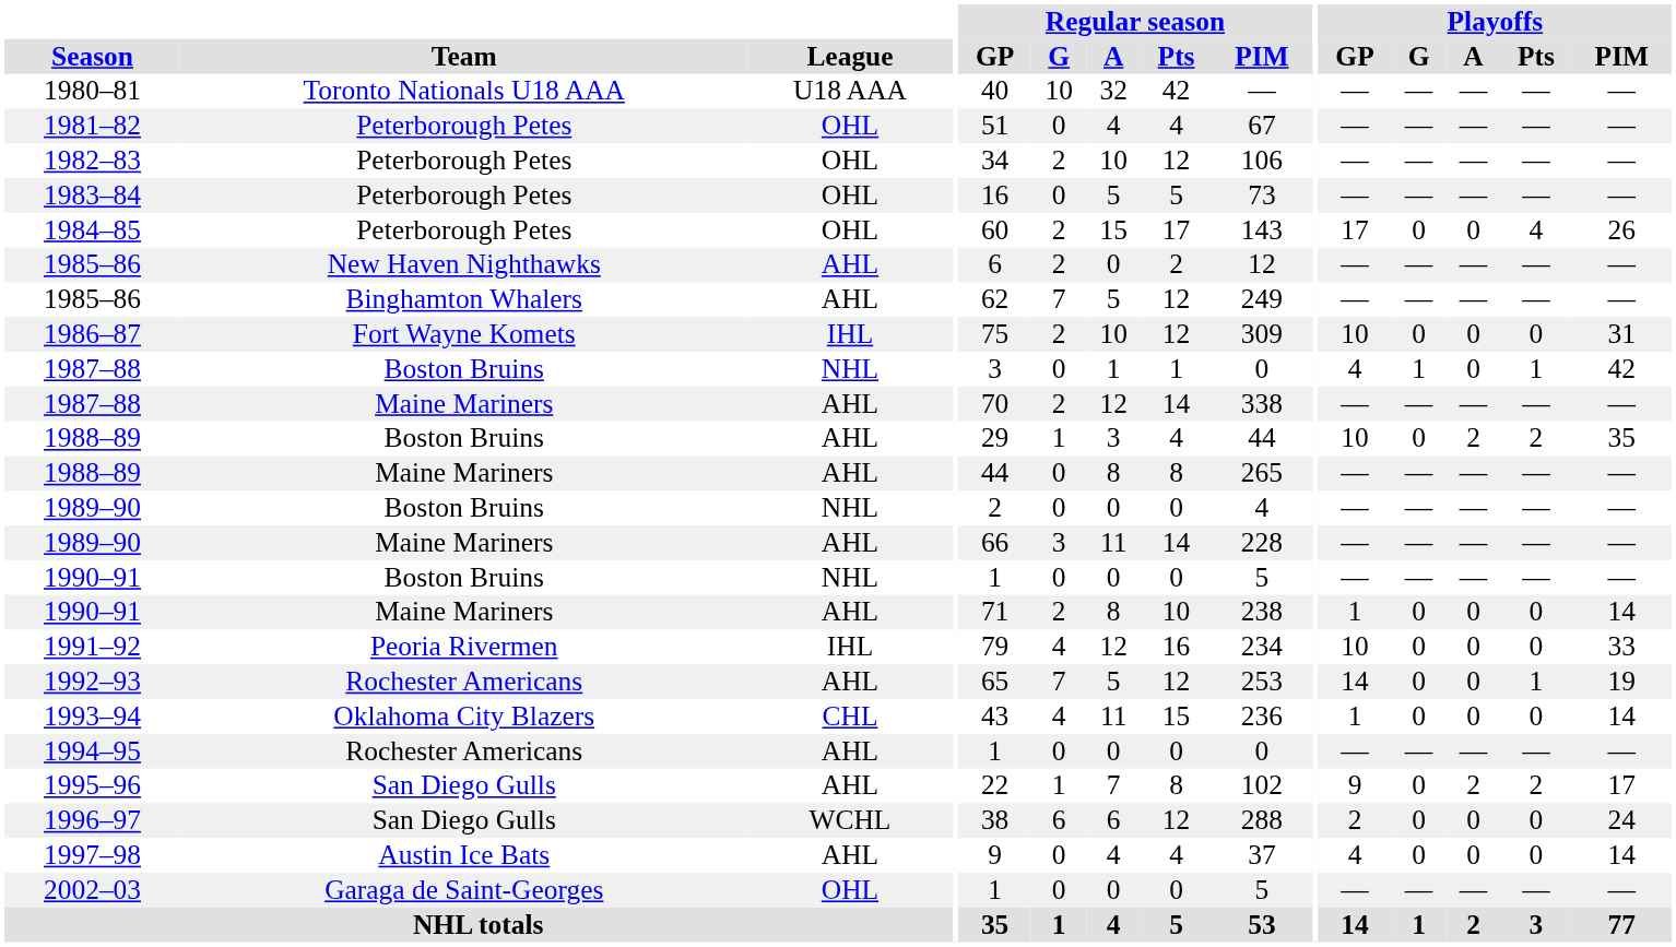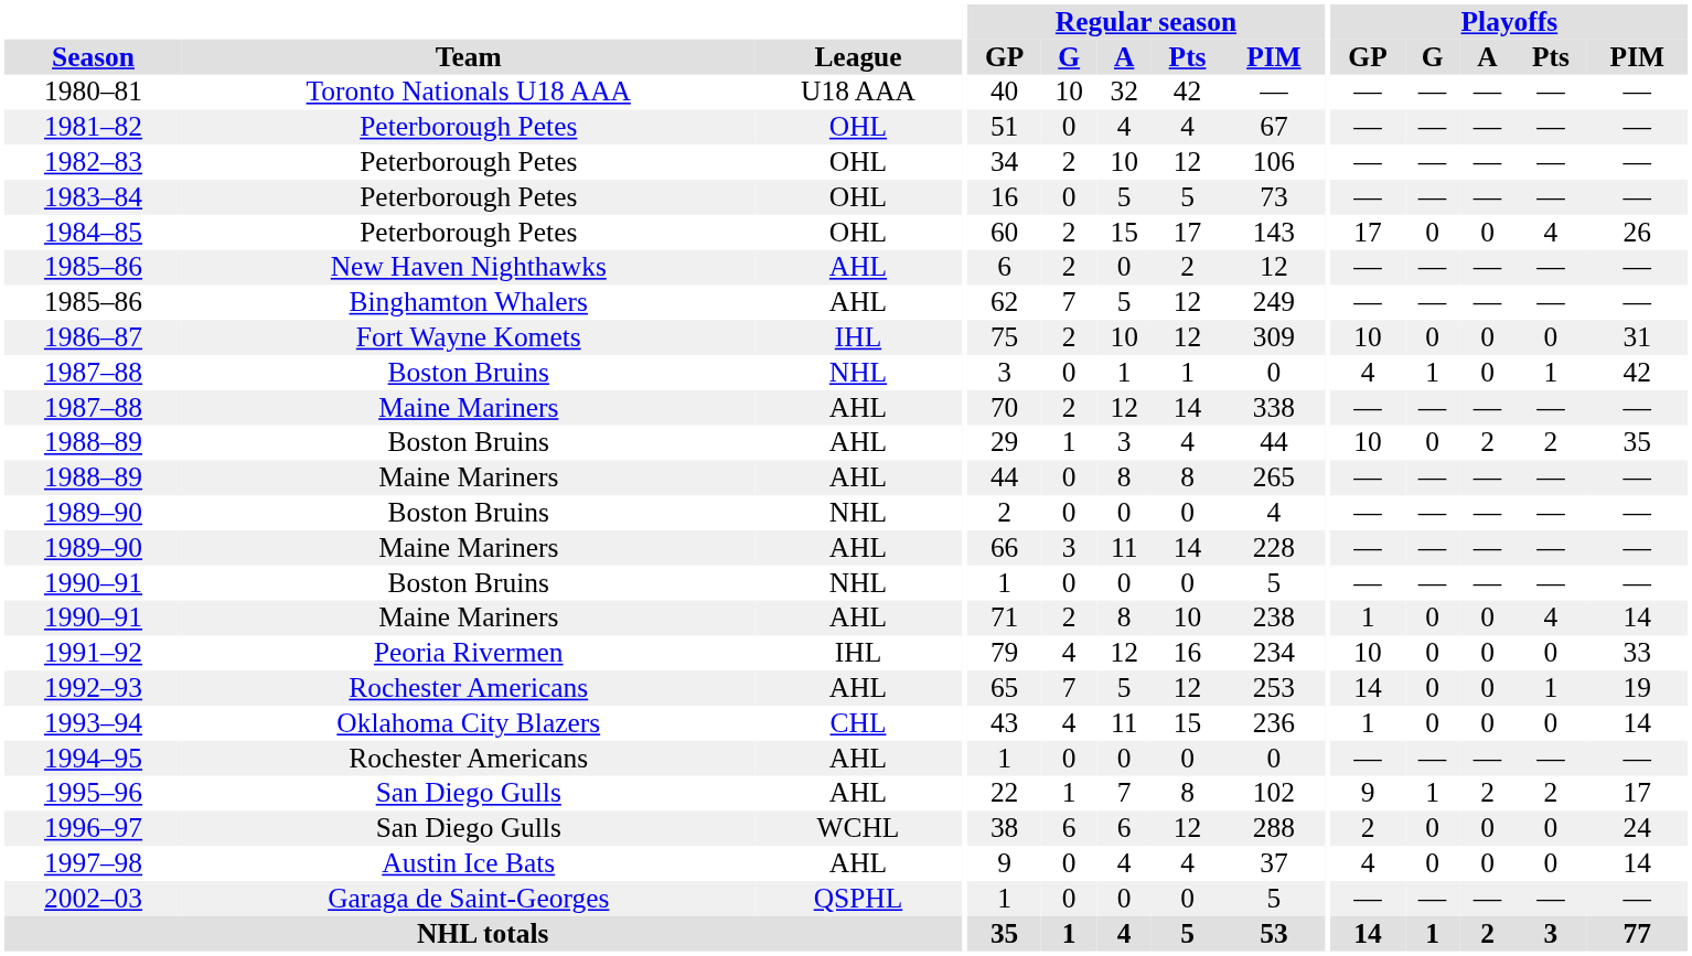 <table border="0" cellpadding="1" cellspacing="0" style="text-align:center; width:60em">
 <tr bgcolor="#e0e0e0">
 <th colspan="3" bgcolor="#ffffff"></th>
 <th rowspan="100" bgcolor="#ffffff"></th>
 <th colspan="5"><a href='#'>Regular season</a></th>
 <th rowspan="100" bgcolor="#ffffff"></th>
 <th colspan="5"><a href='#'>Playoffs</a></th>
 </tr>
 <tr bgcolor="#e0e0e0">
 <th><a href='#'>Season</a></th>
 <th>Team</th>
 <th>League</th>
 <th>GP</th>
 <th><a href='#'>G</a></th>
 <th><a href='#'>A</a></th>
 <th><a href='#'>Pts</a></th>
 <th><a href='#'>PIM</a></th>
 <th>GP</th>
 <th>G</th>
 <th>A</th>
 <th>Pts</th>
 <th>PIM</th>
 </tr>
 <tr>
 <td>1980–81</td>
 <td><a href='#'>Toronto Nationals U18 AAA</a></td>
 <td>U18 AAA</td>
 <td>40</td>
 <td>10</td>
 <td>32</td>
 <td>42</td>
 <td>—</td>
 <td>—</td>
 <td>—</td>
 <td>—</td>
 <td>—</td>
 <td>—</td>
 </tr>
 <tr bgcolor="#f0f0f0">
 <td><a href='#'>1981–82</a></td>
 <td><a href='#'>Peterborough Petes</a></td>
 <td><a href='#'>OHL</a></td>
 <td>51</td>
 <td>0</td>
 <td>4</td>
 <td>4</td>
 <td>67</td>
 <td>—</td>
 <td>—</td>
 <td>—</td>
 <td>—</td>
 <td>—</td>
 </tr>
 <tr>
 <td><a href='#'>1982–83</a></td>
 <td>Peterborough Petes</td>
 <td>OHL</td>
 <td>34</td>
 <td>2</td>
 <td>10</td>
 <td>12</td>
 <td>106</td>
 <td>—</td>
 <td>—</td>
 <td>—</td>
 <td>—</td>
 <td>—</td>
 </tr>
 <tr bgcolor="#f0f0f0">
 <td><a href='#'>1983–84</a></td>
 <td>Peterborough Petes</td>
 <td>OHL</td>
 <td>16</td>
 <td>0</td>
 <td>5</td>
 <td>5</td>
 <td>73</td>
 <td>—</td>
 <td>—</td>
 <td>—</td>
 <td>—</td>
 <td>—</td>
 </tr>
 <tr>
 <td><a href='#'>1984–85</a></td>
 <td>Peterborough Petes</td>
 <td>OHL</td>
 <td>60</td>
 <td>2</td>
 <td>15</td>
 <td>17</td>
 <td>143</td>
 <td>17</td>
 <td>0</td>
 <td>0</td>
 <td>4</td>
 <td>26</td>
 </tr>
 <tr bgcolor="#f0f0f0">
 <td><a href='#'>1985–86</a></td>
 <td><a href='#'>New Haven Nighthawks</a></td>
 <td><a href='#'>AHL</a></td>
 <td>6</td>
 <td>2</td>
 <td>0</td>
 <td>2</td>
 <td>12</td>
 <td>—</td>
 <td>—</td>
 <td>—</td>
 <td>—</td>
 <td>—</td>
 </tr>
 <tr>
 <td>1985–86</td>
 <td><a href='#'>Binghamton Whalers</a></td>
 <td>AHL</td>
 <td>62</td>
 <td>7</td>
 <td>5</td>
 <td>12</td>
 <td>249</td>
 <td>—</td>
 <td>—</td>
 <td>—</td>
 <td>—</td>
 <td>—</td>
 </tr>
 <tr bgcolor="#f0f0f0">
 <td><a href='#'>1986–87</a></td>
 <td><a href='#'>Fort Wayne Komets</a></td>
 <td><a href='#'>IHL</a></td>
 <td>75</td>
 <td>2</td>
 <td>10</td>
 <td>12</td>
 <td>309</td>
 <td>10</td>
 <td>0</td>
 <td>0</td>
 <td>0</td>
 <td>31</td>
 </tr>
 <tr>
 <td><a href='#'>1987–88</a></td>
 <td><a href='#'>Boston Bruins</a></td>
 <td><a href='#'>NHL</a></td>
 <td>3</td>
 <td>0</td>
 <td>1</td>
 <td>1</td>
 <td>0</td>
 <td>4</td>
 <td>1</td>
 <td>0</td>
 <td>1</td>
 <td>42</td>
 </tr>
 <tr bgcolor="#f0f0f0">
 <td><a href='#'>1987–88</a></td>
 <td><a href='#'>Maine Mariners</a></td>
 <td>AHL</td>
 <td>70</td>
 <td>2</td>
 <td>12</td>
 <td>14</td>
 <td>338</td>
 <td>—</td>
 <td>—</td>
 <td>—</td>
 <td>—</td>
 <td>—</td>
 </tr>
 <tr>
 <td><a href='#'>1988–89</a></td>
 <td>Boston Bruins</td>
 <td>AHL</td>
 <td>29</td>
 <td>1</td>
 <td>3</td>
 <td>4</td>
 <td>44</td>
 <td>10</td>
 <td>0</td>
 <td>2</td>
 <td>2</td>
 <td>35</td>
 </tr>
 <tr bgcolor="#f0f0f0">
 <td><a href='#'>1988–89</a></td>
 <td>Maine Mariners</td>
 <td>AHL</td>
 <td>44</td>
 <td>0</td>
 <td>8</td>
 <td>8</td>
 <td>265</td>
 <td>—</td>
 <td>—</td>
 <td>—</td>
 <td>—</td>
 <td>—</td>
 </tr>
 <tr>
 <td><a href='#'>1989–90</a></td>
 <td>Boston Bruins</td>
 <td>NHL</td>
 <td>2</td>
 <td>0</td>
 <td>0</td>
 <td>0</td>
 <td>4</td>
 <td>—</td>
 <td>—</td>
 <td>—</td>
 <td>—</td>
 <td>—</td>
 </tr>
 <tr bgcolor="#f0f0f0">
 <td><a href='#'>1989–90</a></td>
 <td>Maine Mariners</td>
 <td>AHL</td>
 <td>66</td>
 <td>3</td>
 <td>11</td>
 <td>14</td>
 <td>228</td>
 <td>—</td>
 <td>—</td>
 <td>—</td>
 <td>—</td>
 <td>—</td>
 </tr>
 <tr>
 <td><a href='#'>1990–91</a></td>
 <td>Boston Bruins</td>
 <td>NHL</td>
 <td>1</td>
 <td>0</td>
 <td>0</td>
 <td>0</td>
 <td>5</td>
 <td>—</td>
 <td>—</td>
 <td>—</td>
 <td>—</td>
 <td>—</td>
 </tr>
 <tr bgcolor="#f0f0f0">
 <td><a href='#'>1990–91</a></td>
 <td>Maine Mariners</td>
 <td>AHL</td>
 <td>71</td>
 <td>2</td>
 <td>8</td>
 <td>10</td>
 <td>238</td>
 <td>1</td>
 <td>0</td>
 <td>0</td>
-<td>0</td>
+<td>4</td>
 <td>14</td>
 </tr>
 <tr>
 <td><a href='#'>1991–92</a></td>
 <td><a href='#'>Peoria Rivermen</a></td>
 <td>IHL</td>
 <td>79</td>
 <td>4</td>
 <td>12</td>
 <td>16</td>
 <td>234</td>
 <td>10</td>
 <td>0</td>
 <td>0</td>
 <td>0</td>
 <td>33</td>
 </tr>
 <tr bgcolor="#f0f0f0">
 <td><a href='#'>1992–93</a></td>
 <td><a href='#'>Rochester Americans</a></td>
 <td>AHL</td>
 <td>65</td>
 <td>7</td>
 <td>5</td>
 <td>12</td>
 <td>253</td>
 <td>14</td>
 <td>0</td>
 <td>0</td>
 <td>1</td>
 <td>19</td>
 </tr>
 <tr>
 <td><a href='#'>1993–94</a></td>
 <td><a href='#'>Oklahoma City Blazers</a></td>
 <td><a href='#'>CHL</a></td>
 <td>43</td>
 <td>4</td>
 <td>11</td>
 <td>15</td>
 <td>236</td>
 <td>1</td>
 <td>0</td>
 <td>0</td>
 <td>0</td>
 <td>14</td>
 </tr>
 <tr bgcolor="#f0f0f0">
 <td><a href='#'>1994–95</a></td>
 <td>Rochester Americans</td>
 <td>AHL</td>
 <td>1</td>
 <td>0</td>
 <td>0</td>
 <td>0</td>
 <td>0</td>
 <td>—</td>
 <td>—</td>
 <td>—</td>
 <td>—</td>
 <td>—</td>
 </tr>
 <tr>
 <td><a href='#'>1995–96</a></td>
 <td><a href='#'>San Diego Gulls</a></td>
 <td>AHL</td>
 <td>22</td>
 <td>1</td>
 <td>7</td>
 <td>8</td>
 <td>102</td>
 <td>9</td>
-<td>0</td>
+<td>1</td>
 <td>2</td>
 <td>2</td>
 <td>17</td>
 </tr>
 <tr bgcolor="#f0f0f0">
 <td><a href='#'>1996–97</a></td>
 <td>San Diego Gulls</td>
 <td>WCHL</td>
 <td>38</td>
 <td>6</td>
 <td>6</td>
 <td>12</td>
 <td>288</td>
 <td>2</td>
 <td>0</td>
 <td>0</td>
 <td>0</td>
 <td>24</td>
 </tr>
 <tr>
 <td><a href='#'>1997–98</a></td>
 <td><a href='#'>Austin Ice Bats</a></td>
 <td>AHL</td>
 <td>9</td>
 <td>0</td>
 <td>4</td>
 <td>4</td>
 <td>37</td>
 <td>4</td>
 <td>0</td>
 <td>0</td>
 <td>0</td>
 <td>14</td>
 </tr>
 <tr bgcolor="#f0f0f0">
 <td><a href='#'>2002–03</a></td>
 <td><a href='#'>Garaga de Saint-Georges</a></td>
-<td><a href='#'>OHL</a></td>
+<td><a href='#'>QSPHL</a></td>
 <td>1</td>
 <td>0</td>
 <td>0</td>
 <td>0</td>
 <td>5</td>
 <td>—</td>
 <td>—</td>
 <td>—</td>
 <td>—</td>
 <td>—</td>
 </tr>
 <tr bgcolor="#e0e0e0">
 <th colspan="3">NHL totals</th>
 <th>35</th>
 <th>1</th>
 <th>4</th>
 <th>5</th>
 <th>53</th>
 <th>14</th>
 <th>1</th>
 <th>2</th>
 <th>3</th>
 <th>77</th>
 </tr>
 </table>
